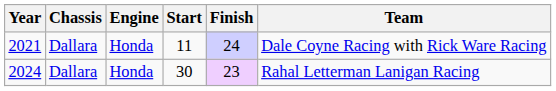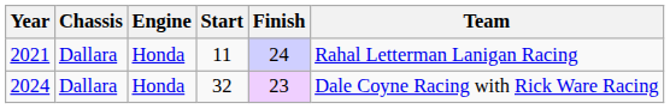 <table class="wikitable" style="font-size: 90%;">
 <tr>
 <th>Year</th>
 <th>Chassis</th>
 <th>Engine</th>
 <th>Start</th>
 <th>Finish</th>
 <th>Team</th>
 </tr>
 <tr>
 <td><a href='#'>2021</a></td>
 <td><a href='#'>Dallara</a></td>
 <td><a href='#'>Honda</a></td>
 <td align=center>11</td>
 <td align=center style="background:#CFCFFF;">24</td>
-<td nowrap><a href='#'>Dale Coyne Racing</a> with <a href='#'>Rick Ware Racing</a></td>
+<td nowrap><a href='#'>Rahal Letterman Lanigan Racing</a></td>
 </tr>
 <tr>
 <td><a href='#'>2024</a></td>
 <td><a href='#'>Dallara</a></td>
 <td><a href='#'>Honda</a></td>
-<td align=center>30</td>
+<td align=center>32</td>
 <td align=center style="background:#efcfff;">23</td>
-<td nowrap><a href='#'>Rahal Letterman Lanigan Racing</a></td>
+<td nowrap><a href='#'>Dale Coyne Racing</a> with <a href='#'>Rick Ware Racing</a></td>
 </tr>
 </table>
